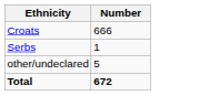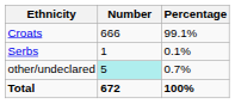 <table class="wikitable">
 <tr>
 <th width="100px">Ethnicity</th>
 <th width="80px">Number</th>
+<th width="80px">Percentage</th>
 </tr>
 <tr>
 <td><a href='#'>Croats</a></td>
 <td>666</td>
+<td>99.1%</td>
 </tr>
 <tr>
 <td><a href='#'>Serbs</a></td>
 <td>1</td>
+<td>0.1%</td>
 </tr>
 <tr>
 <td>other/undeclared</td>
-<td>5</td>
+<td style="background: paleturquoise;">5</td>
+<td>0.7%</td>
 </tr>
 <tr>
 <td><strong>Total</strong></td>
 <td><strong>672</strong></td>
+<td><strong>100%</strong></td>
 </tr>
 </table>
